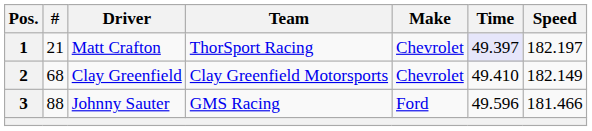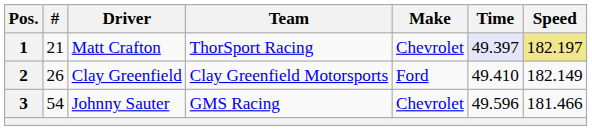 <table class="wikitable" style="font-size:95%">
 <tr>
 <th>Pos.</th>
 <th>#</th>
 <th>Driver</th>
 <th>Team</th>
 <th>Make</th>
 <th>Time</th>
 <th>Speed</th>
 </tr>
 <tr>
 <th>1</th>
 <td>21</td>
 <td><a href='#'>Matt Crafton</a></td>
 <td><a href='#'>ThorSport Racing</a></td>
 <td><a href='#'>Chevrolet</a></td>
 <td style="background: lavender;">49.397</td>
-<td>182.197</td>
+<td style="background: khaki;">182.197</td>
 </tr>
 <tr>
 <th>2</th>
-<td>68</td>
+<td>26</td>
 <td><a href='#'>Clay Greenfield</a></td>
 <td><a href='#'>Clay Greenfield Motorsports</a></td>
-<td><a href='#'>Chevrolet</a></td>
+<td><a href='#'>Ford</a></td>
 <td>49.410</td>
 <td>182.149</td>
 </tr>
 <tr>
 <th>3</th>
-<td>88</td>
+<td>54</td>
 <td><a href='#'>Johnny Sauter</a></td>
 <td><a href='#'>GMS Racing</a></td>
-<td><a href='#'>Ford</a></td>
+<td><a href='#'>Chevrolet</a></td>
 <td>49.596</td>
 <td>181.466</td>
 </tr>
 <tr>
 <th colspan="7"></th>
 </tr>
 </table>
